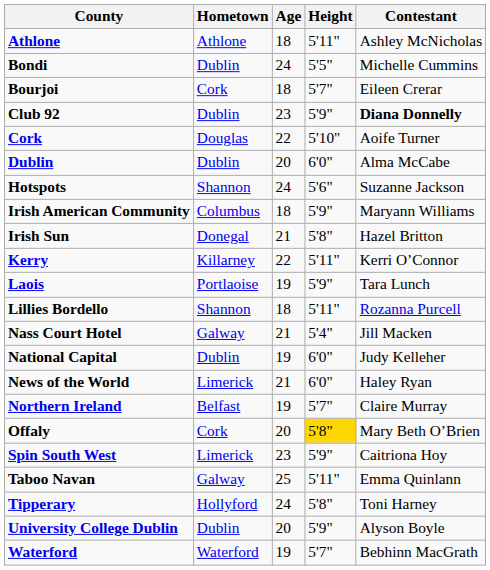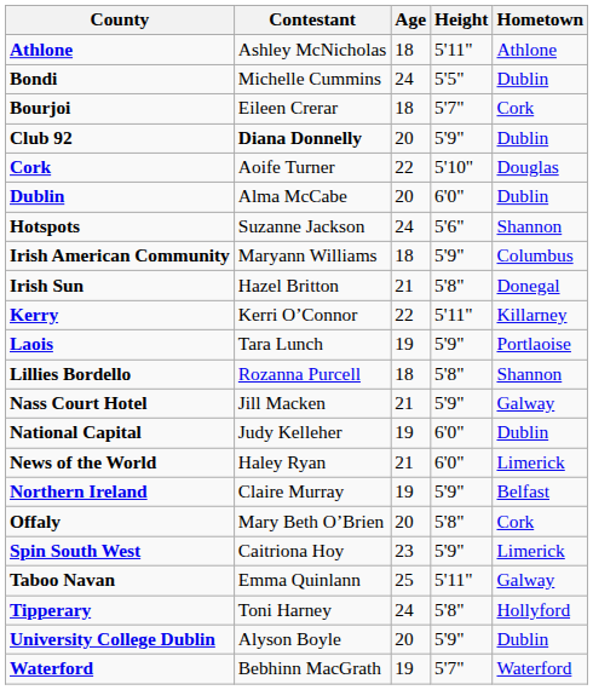 <table class="sortable wikitable">
 <tr>
 <th>County</th>
-<th>Hometown</th>
+<th>Contestant</th>
 <th>Age</th>
 <th>Height</th>
-<th>Contestant</th>
+<th>Hometown</th>
 </tr>
 <tr>
 <td><strong><a href='#'>Athlone</a></strong></td>
-<td><a href='#'>Athlone</a></td>
+<td>Ashley McNicholas</td>
 <td>18</td>
 <td>5'11"</td>
-<td>Ashley McNicholas</td>
+<td><a href='#'>Athlone</a></td>
 </tr>
 <tr>
 <td><strong>Bondi</strong></td>
-<td><a href='#'>Dublin</a></td>
+<td>Michelle Cummins</td>
 <td>24</td>
 <td>5'5"</td>
-<td>Michelle Cummins</td>
+<td><a href='#'>Dublin</a></td>
 </tr>
 <tr>
 <td><strong>Bourjoi</strong></td>
-<td><a href='#'>Cork</a></td>
+<td>Eileen Crerar</td>
 <td>18</td>
 <td>5'7"</td>
-<td>Eileen Crerar</td>
+<td><a href='#'>Cork</a></td>
 </tr>
 <tr>
 <td><strong>Club 92</strong></td>
+<td><strong>Diana Donnelly</strong></td>
+<td>20</td>
+<td>5'9"</td>
 <td><a href='#'>Dublin</a></td>
-<td>23</td>
-<td>5'9"</td>
-<td><strong>Diana Donnelly</strong></td>
 </tr>
 <tr>
 <td><strong><a href='#'>Cork</a></strong></td>
-<td><a href='#'>Douglas</a></td>
+<td>Aoife Turner</td>
 <td>22</td>
 <td>5'10"</td>
-<td>Aoife Turner</td>
+<td><a href='#'>Douglas</a></td>
 </tr>
 <tr>
 <td><strong><a href='#'>Dublin</a></strong></td>
-<td><a href='#'>Dublin</a></td>
+<td>Alma McCabe</td>
 <td>20</td>
 <td>6'0"</td>
-<td>Alma McCabe</td>
+<td><a href='#'>Dublin</a></td>
 </tr>
 <tr>
 <td><strong>Hotspots</strong></td>
-<td><a href='#'>Shannon</a></td>
+<td>Suzanne Jackson</td>
 <td>24</td>
 <td>5'6"</td>
-<td>Suzanne Jackson</td>
+<td><a href='#'>Shannon</a></td>
 </tr>
 <tr>
 <td><strong>Irish American Community</strong></td>
-<td><a href='#'>Columbus</a></td>
+<td>Maryann Williams</td>
 <td>18</td>
 <td>5'9"</td>
-<td>Maryann Williams</td>
+<td><a href='#'>Columbus</a></td>
 </tr>
 <tr>
 <td><strong>Irish Sun</strong></td>
-<td><a href='#'>Donegal</a></td>
+<td>Hazel Britton</td>
 <td>21</td>
 <td>5'8"</td>
-<td>Hazel Britton</td>
+<td><a href='#'>Donegal</a></td>
 </tr>
 <tr>
 <td><strong><a href='#'>Kerry</a></strong></td>
-<td><a href='#'>Killarney</a></td>
+<td>Kerri O’Connor</td>
 <td>22</td>
 <td>5'11"</td>
-<td>Kerri O’Connor</td>
+<td><a href='#'>Killarney</a></td>
 </tr>
 <tr>
 <td><strong><a href='#'>Laois</a></strong></td>
-<td><a href='#'>Portlaoise</a></td>
+<td>Tara Lunch</td>
 <td>19</td>
 <td>5'9"</td>
-<td>Tara Lunch</td>
+<td><a href='#'>Portlaoise</a></td>
 </tr>
 <tr>
 <td><strong>Lillies Bordello</strong></td>
+<td><a href='#'>Rozanna Purcell</a></td>
+<td>18</td>
+<td>5'8"</td>
 <td><a href='#'>Shannon</a></td>
-<td>18</td>
-<td>5'11"</td>
-<td><a href='#'>Rozanna Purcell</a></td>
 </tr>
 <tr>
 <td><strong>Nass Court Hotel</strong></td>
+<td>Jill Macken</td>
+<td>21</td>
+<td>5'9"</td>
 <td><a href='#'>Galway</a></td>
-<td>21</td>
-<td>5'4"</td>
-<td>Jill Macken</td>
 </tr>
 <tr>
 <td><strong>National Capital</strong></td>
-<td><a href='#'>Dublin</a></td>
+<td>Judy Kelleher</td>
 <td>19</td>
 <td>6'0"</td>
-<td>Judy Kelleher</td>
+<td><a href='#'>Dublin</a></td>
 </tr>
 <tr>
 <td><strong>News of the World</strong></td>
-<td><a href='#'>Limerick</a></td>
+<td>Haley Ryan</td>
 <td>21</td>
 <td>6'0"</td>
-<td>Haley Ryan</td>
+<td><a href='#'>Limerick</a></td>
 </tr>
 <tr>
 <td><strong><a href='#'>Northern Ireland</a></strong></td>
+<td>Claire Murray</td>
+<td>19</td>
+<td>5'9"</td>
 <td><a href='#'>Belfast</a></td>
-<td>19</td>
-<td>5'7"</td>
-<td>Claire Murray</td>
 </tr>
 <tr>
 <td><strong>Offaly</strong></td>
+<td>Mary Beth O’Brien</td>
+<td>20</td>
+<td>5'8"</td>
 <td><a href='#'>Cork</a></td>
-<td>20</td>
-<td style="background: gold;">5'8"</td>
-<td>Mary Beth O’Brien</td>
 </tr>
 <tr>
 <td><strong><a href='#'>Spin South West</a></strong></td>
-<td><a href='#'>Limerick</a></td>
+<td>Caitriona Hoy</td>
 <td>23</td>
 <td>5'9"</td>
-<td>Caitriona Hoy</td>
+<td><a href='#'>Limerick</a></td>
 </tr>
 <tr>
 <td><strong>Taboo Navan</strong></td>
-<td><a href='#'>Galway</a></td>
+<td>Emma Quinlann</td>
 <td>25</td>
 <td>5'11"</td>
-<td>Emma Quinlann</td>
+<td><a href='#'>Galway</a></td>
 </tr>
 <tr>
 <td><strong><a href='#'>Tipperary</a></strong></td>
-<td><a href='#'>Hollyford</a></td>
+<td>Toni Harney</td>
 <td>24</td>
 <td>5'8"</td>
-<td>Toni Harney</td>
+<td><a href='#'>Hollyford</a></td>
 </tr>
 <tr>
 <td><strong><a href='#'>University College Dublin</a></strong></td>
-<td><a href='#'>Dublin</a></td>
+<td>Alyson Boyle</td>
 <td>20</td>
 <td>5'9"</td>
-<td>Alyson Boyle</td>
+<td><a href='#'>Dublin</a></td>
 </tr>
 <tr>
 <td><strong><a href='#'>Waterford</a></strong></td>
-<td><a href='#'>Waterford</a></td>
+<td>Bebhinn MacGrath</td>
 <td>19</td>
 <td>5'7"</td>
-<td>Bebhinn MacGrath</td>
+<td><a href='#'>Waterford</a></td>
 </tr>
 </table>
